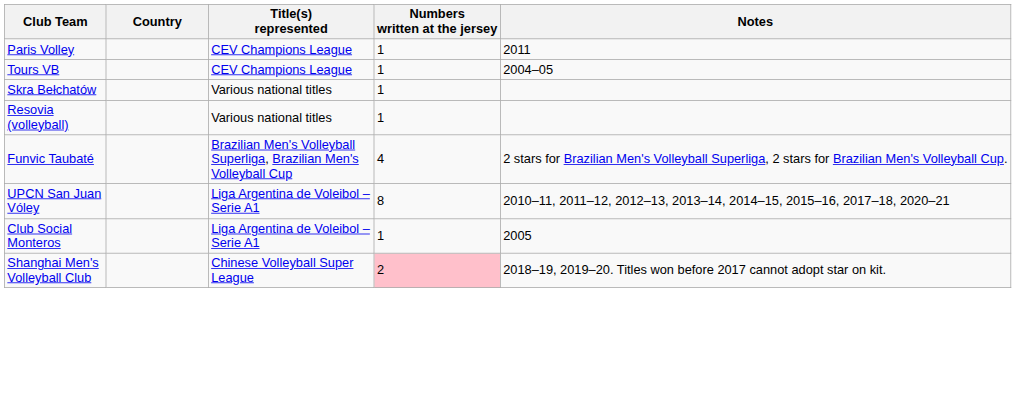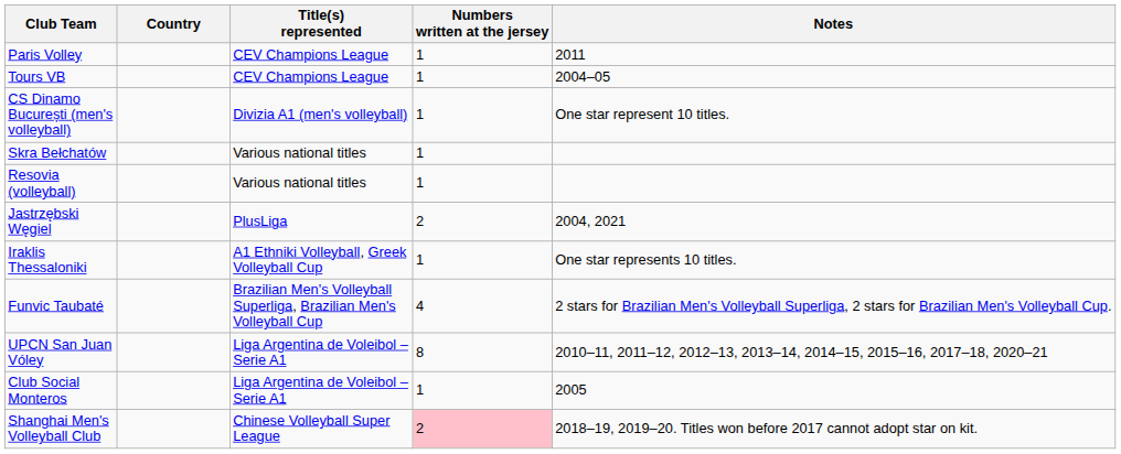 <table class="wikitable sortable">
 <tr>
 <th width=120>Club Team</th>
 <th width=120>Country</th>
 <th width=200>Title(s)<br>represented</th>
 <th>Numbers<br>written at the jersey</th>
 <th class="unsortable">Notes</th>
 </tr>
 <tr>
 <td><a href='#'>Paris Volley</a></td>
 <td></td>
 <td><a href='#'>CEV Champions League</a></td>
 <td>1</td>
 <td>2011</td>
 </tr>
 <tr>
 <td><a href='#'>Tours VB</a></td>
 <td></td>
 <td><a href='#'>CEV Champions League</a></td>
 <td>1</td>
 <td>2004–05</td>
 </tr>
 <tr>
+<td><a href='#'>CS Dinamo București (men's volleyball)</a></td>
+<td></td>
+<td><a href='#'>Divizia A1 (men's volleyball)</a></td>
+<td>1</td>
+<td>One star represent 10 titles.</td>
+</tr>
+<tr>
 <td><a href='#'>Skra Bełchatów</a></td>
 <td></td>
 <td>Various national titles</td>
 <td>1</td>
 <td></td>
 </tr>
 <tr>
 <td><a href='#'>Resovia (volleyball)</a></td>
 <td></td>
 <td>Various national titles</td>
 <td>1</td>
 <td></td>
+</tr>
+<tr>
+<td><a href='#'>Jastrzębski Węgiel</a></td>
+<td></td>
+<td><a href='#'>PlusLiga</a></td>
+<td>2</td>
+<td>2004, 2021</td>
+</tr>
+<tr>
+<td><a href='#'>Iraklis Thessaloniki</a></td>
+<td></td>
+<td><a href='#'>A1 Ethniki Volleyball</a>, <a href='#'>Greek Volleyball Cup</a></td>
+<td>1</td>
+<td>One star represents 10 titles.</td>
 </tr>
 <tr>
 <td><a href='#'>Funvic Taubaté</a></td>
 <td></td>
 <td><a href='#'>Brazilian Men's Volleyball Superliga</a>, <a href='#'>Brazilian Men's Volleyball Cup</a></td>
 <td>4</td>
 <td>2 stars for <a href='#'>Brazilian Men's Volleyball Superliga</a>, 2 stars for <a href='#'>Brazilian Men's Volleyball Cup</a>.</td>
 </tr>
 <tr>
 <td><a href='#'>UPCN San Juan Vóley</a></td>
 <td></td>
 <td><a href='#'>Liga Argentina de Voleibol – Serie A1</a></td>
 <td>8</td>
 <td>2010–11, 2011–12, 2012–13, 2013–14, 2014–15, 2015–16, 2017–18, 2020–21</td>
 </tr>
 <tr>
 <td><a href='#'>Club Social Monteros</a></td>
 <td></td>
 <td><a href='#'>Liga Argentina de Voleibol – Serie A1</a></td>
 <td>1</td>
 <td>2005</td>
 </tr>
 <tr>
 <td><a href='#'>Shanghai Men's Volleyball Club</a></td>
 <td></td>
 <td><a href='#'>Chinese Volleyball Super League</a></td>
 <td style="background: pink;">2</td>
 <td>2018–19, 2019–20. Titles won before 2017 cannot adopt star on kit.</td>
 </tr>
 </table>
